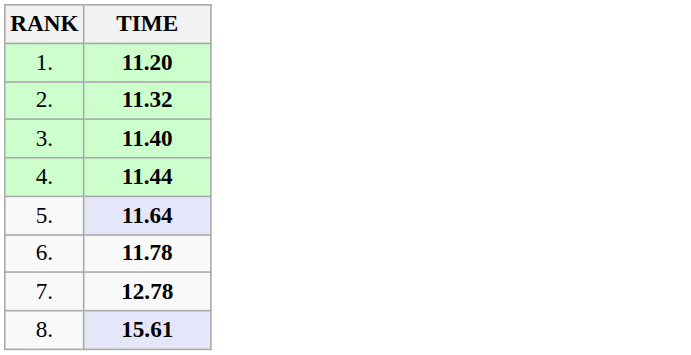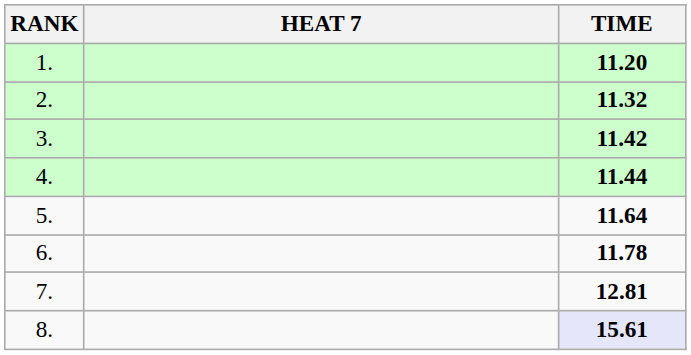 <table class="wikitable" style="border-collapse: collapse; font-size: 90%;">
 <tr>
 <th>RANK</th>
+<th style="width: 20em">HEAT 7</th>
 <th style="width: 5em">TIME</th>
 </tr>
 <tr style="background:#ccffcc;">
 <td align="center">1.</td>
+<td></td>
 <td align="center"><strong>11.20</strong></td>
 </tr>
 <tr style="background:#ccffcc;">
 <td align="center">2.</td>
+<td></td>
 <td align="center"><strong>11.32</strong></td>
 </tr>
 <tr style="background:#ccffcc;">
 <td align="center">3.</td>
-<td align="center"><strong>11.40</strong></td>
+<td></td>
+<td align="center"><strong>11.42</strong></td>
 </tr>
 <tr style="background:#ccffcc;">
 <td align="center">4.</td>
+<td></td>
 <td align="center"><strong>11.44</strong></td>
 </tr>
 <tr>
 <td align="center">5.</td>
-<td align="center" style="background: lavender;"><strong>11.64</strong></td>
+<td></td>
+<td align="center"><strong>11.64</strong></td>
 </tr>
 <tr>
 <td align="center">6.</td>
+<td></td>
 <td align="center"><strong>11.78</strong></td>
 </tr>
 <tr>
 <td align="center">7.</td>
-<td align="center"><strong>12.78</strong></td>
+<td></td>
+<td align="center"><strong>12.81</strong></td>
 </tr>
 <tr>
 <td align="center">8.</td>
+<td></td>
 <td align="center" style="background: lavender;"><strong>15.61</strong></td>
 </tr>
 </table>
